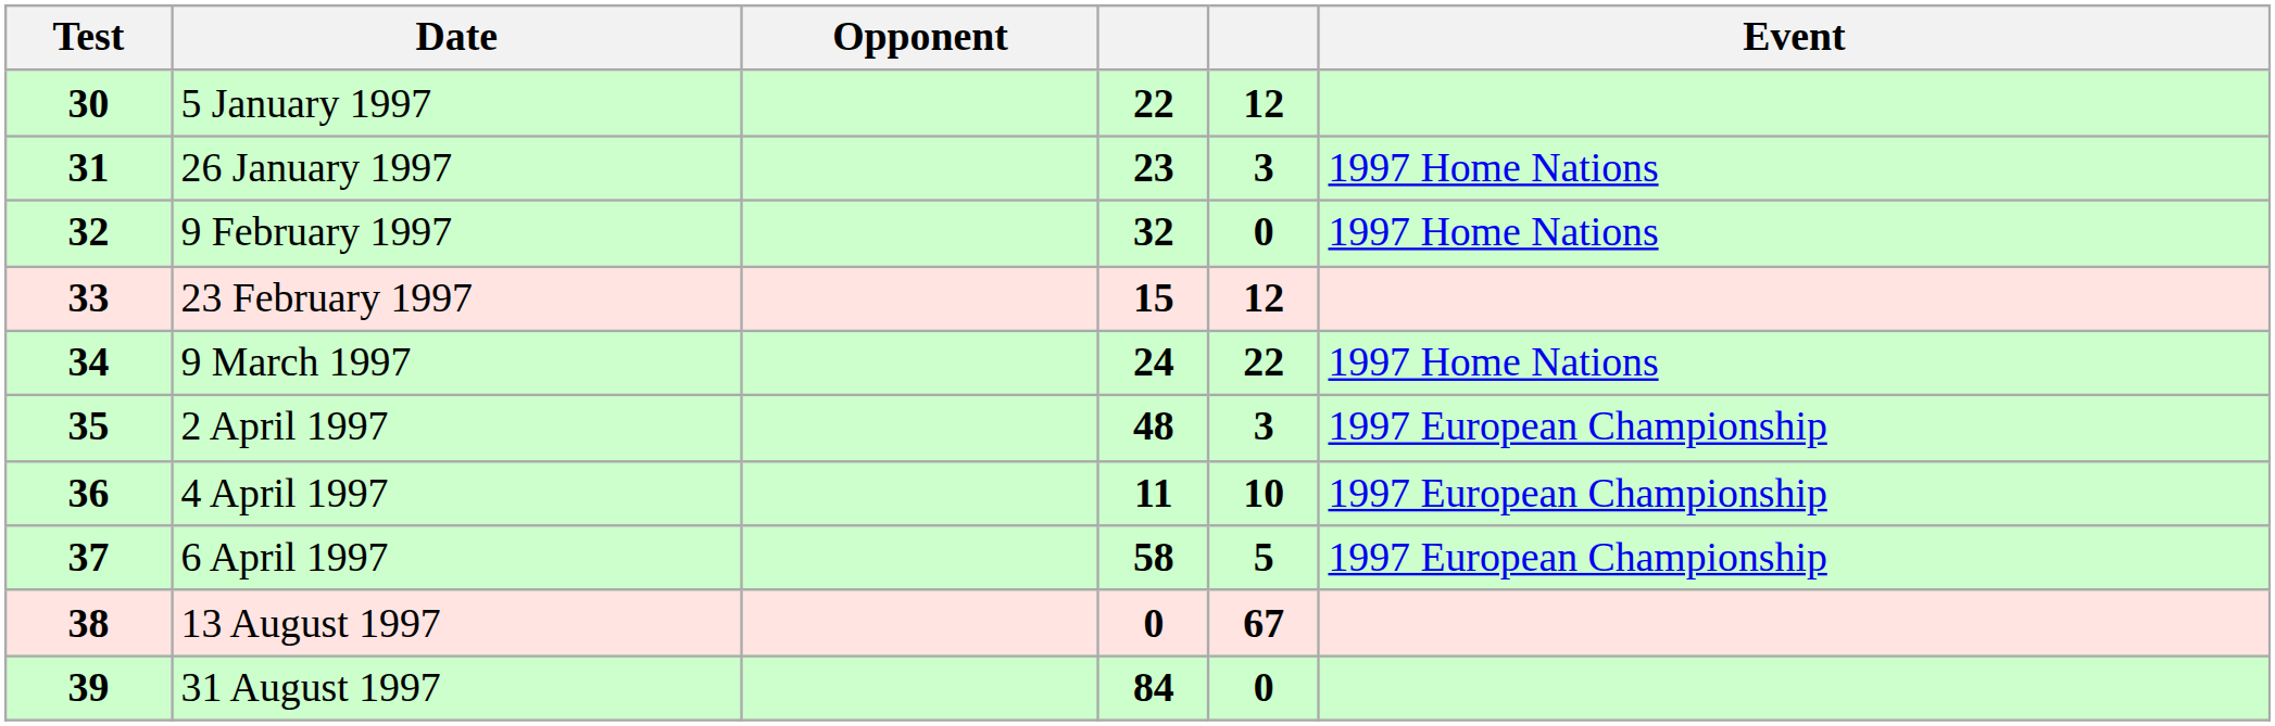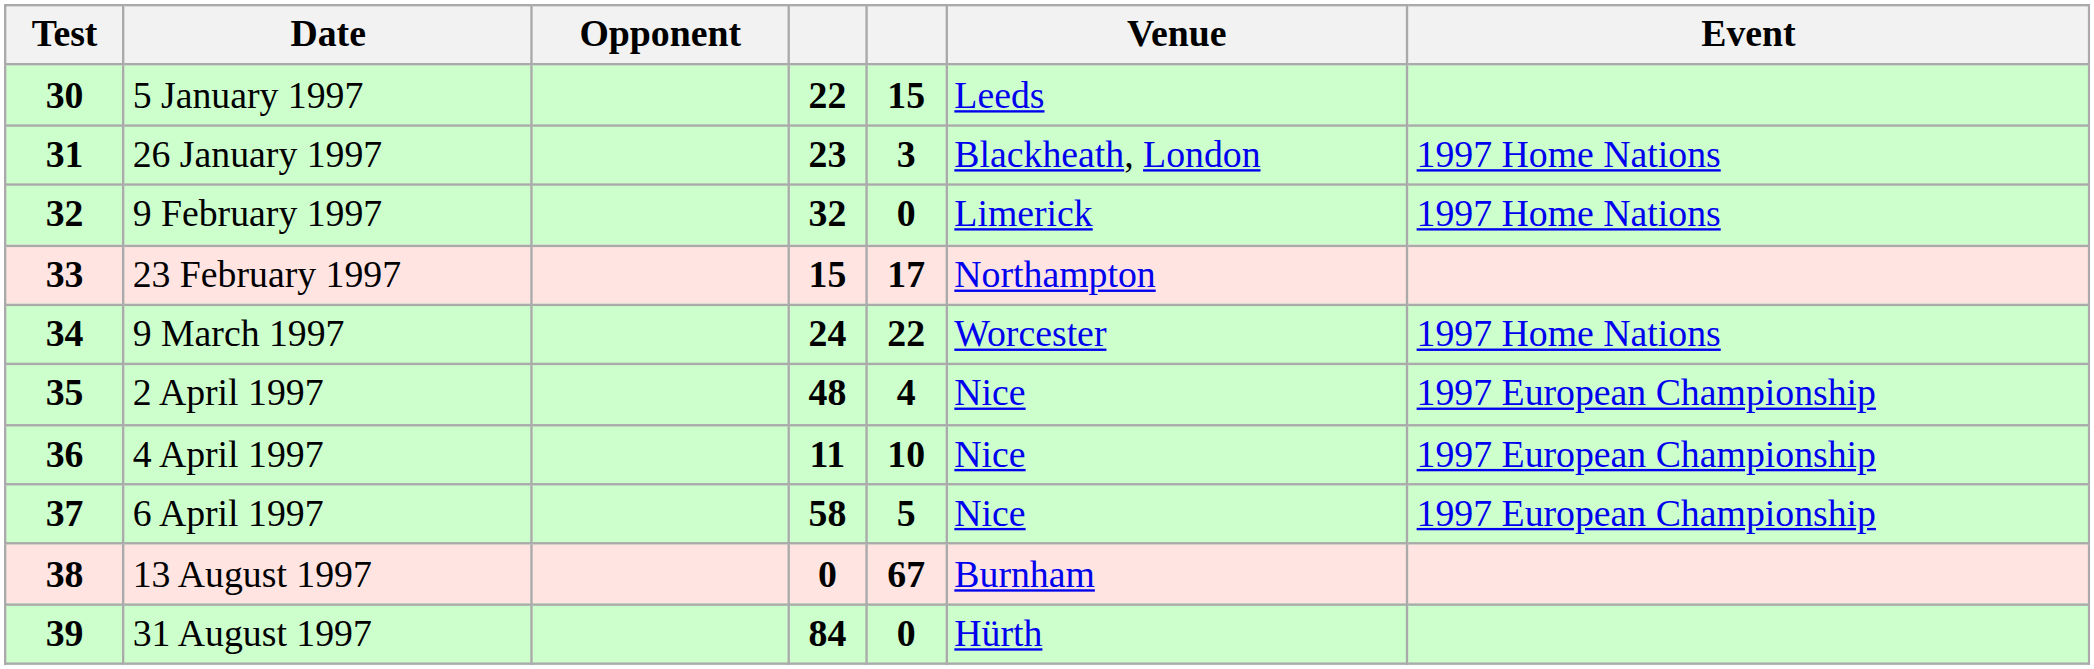 <table class="wikitable sortable" style="width:100%">
 <tr>
 <th>Test</th>
 <th>Date</th>
 <th>Opponent</th>
 <th></th>
 <th></th>
+<th>Venue</th>
 <th>Event</th>
 </tr>
 <tr bgcolor=#ccffcc>
 <td align="center"><strong>30</strong></td>
 <td>5 January 1997</td>
 <td></td>
 <td align="center"><strong>22</strong></td>
-<td align="center"><strong>12</strong></td>
+<td align="center"><strong>15</strong></td>
+<td><a href='#'>Leeds</a></td>
 <td></td>
 </tr>
 <tr bgcolor=#ccffcc>
 <td align="center"><strong>31</strong></td>
 <td>26 January 1997</td>
 <td></td>
 <td align="center"><strong>23</strong></td>
 <td align="center"><strong>3</strong></td>
+<td><a href='#'>Blackheath</a>, <a href='#'>London</a></td>
 <td><a href='#'>1997 Home Nations</a></td>
 </tr>
 <tr bgcolor=#ccffcc>
 <td align="center"><strong>32</strong></td>
 <td>9 February 1997</td>
 <td></td>
 <td align="center"><strong>32</strong></td>
 <td align="center"><strong>0</strong></td>
+<td><a href='#'>Limerick</a></td>
 <td><a href='#'>1997 Home Nations</a></td>
 </tr>
 <tr bgcolor=#ffe4e1>
 <td align="center"><strong>33</strong></td>
 <td>23 February 1997</td>
 <td></td>
 <td align="center"><strong>15</strong></td>
-<td align="center"><strong>12</strong></td>
+<td align="center"><strong>17</strong></td>
+<td><a href='#'>Northampton</a></td>
 <td></td>
 </tr>
 <tr bgcolor=#ccffcc>
 <td align="center"><strong>34</strong></td>
 <td>9 March 1997</td>
 <td></td>
 <td align="center"><strong>24</strong></td>
 <td align="center"><strong>22</strong></td>
+<td><a href='#'>Worcester</a></td>
 <td><a href='#'>1997 Home Nations</a></td>
 </tr>
 <tr bgcolor=#ccffcc>
 <td align="center"><strong>35</strong></td>
 <td>2 April 1997</td>
 <td></td>
 <td align="center"><strong>48</strong></td>
-<td align="center"><strong>3</strong></td>
+<td align="center"><strong>4</strong></td>
+<td><a href='#'>Nice</a></td>
 <td><a href='#'>1997 European Championship</a></td>
 </tr>
 <tr bgcolor=#ccffcc>
 <td align="center"><strong>36</strong></td>
 <td>4 April 1997</td>
 <td></td>
 <td align="center"><strong>11</strong></td>
 <td align="center"><strong>10</strong></td>
+<td><a href='#'>Nice</a></td>
 <td><a href='#'>1997 European Championship</a></td>
 </tr>
 <tr bgcolor=#ccffcc>
 <td align="center"><strong>37</strong></td>
 <td>6 April 1997</td>
 <td></td>
 <td align="center"><strong>58</strong></td>
 <td align="center"><strong>5</strong></td>
+<td><a href='#'>Nice</a></td>
 <td><a href='#'>1997 European Championship</a></td>
 </tr>
 <tr bgcolor=#ffe4e1>
 <td align="center"><strong>38</strong></td>
 <td>13 August 1997</td>
 <td></td>
 <td align="center"><strong>0</strong></td>
 <td align="center"><strong>67</strong></td>
+<td><a href='#'>Burnham</a></td>
 <td></td>
 </tr>
 <tr bgcolor=#ccffcc>
 <td align="center"><strong>39</strong></td>
 <td>31 August 1997</td>
 <td></td>
 <td align="center"><strong>84</strong></td>
 <td align="center"><strong>0</strong></td>
+<td><a href='#'>Hürth</a></td>
 <td></td>
 </tr>
 </table>
